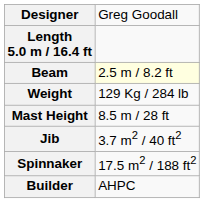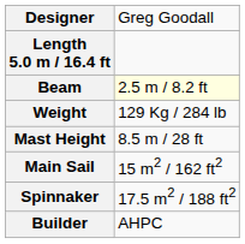 <table class="wikitable">
 <tr>
 <th>Designer</th>
 <td>Greg Goodall</td>
 </tr>
 <tr>
 <th>Length<br>5.0 m / 16.4 ft</th>
 </tr>
 <tr>
 <th>Beam</th>
 <td style="background: lightyellow;">2.5 m / 8.2 ft</td>
 </tr>
 <tr>
 <th>Weight</th>
 <td>129 Kg / 284 lb</td>
 </tr>
 <tr>
 <th>Mast Height</th>
 <td>8.5 m / 28 ft</td>
 </tr>
 <tr>
-<th>Jib</th>
-<td>3.7 m<sup>2</sup> / 40 ft<sup>2</sup></td>
+<th>Main Sail</th>
+<td>15 m<sup>2</sup> / 162 ft<sup>2</sup></td>
 </tr>
 <tr>
 <th>Spinnaker</th>
 <td>17.5 m<sup>2</sup> / 188 ft<sup>2</sup></td>
 </tr>
 <tr>
 <th>Builder</th>
 <td> AHPC</td>
 </tr>
 </table>
